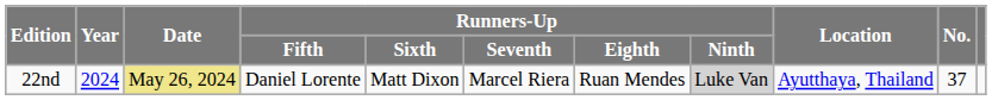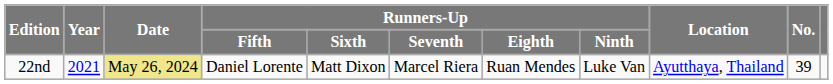 <table class="wikitable" style="font-size:65%; text-align:left;">
 <tr>
 <th rowspan="2" style="background-color:#787878;color:#FFFFFF;">Edition</th>
 <th rowspan="2" style="background-color:#787878;color:#FFFFFF;">Year</th>
 <th rowspan="2" style="background-color:#787878;color:#FFFFFF;">Date</th>
 <th colspan="5" style="background-color:#787878;color:#FFFFFF;">Runners-Up</th>
 <th rowspan="2" style="background-color:#787878;color:#FFFFFF;">Location</th>
 <th rowspan="2" style="background-color:#787878;color:#FFFFFF;">No.</th>
 <th rowspan="2" style="background-color:#787878;color:#FFFFFF;"></th>
 </tr>
 <tr>
 <th style="background-color:#787878;color:#FFFFFF;"><strong>Fifth</strong></th>
 <th style="background-color:#787878;color:#FFFFFF;"><strong>Sixth</strong></th>
 <th style="background-color:#787878;color:#FFFFFF;">Seventh</th>
 <th style="background-color:#787878;color:#FFFFFF;">Eighth</th>
 <th style="background-color:#787878;color:#FFFFFF;">Ninth</th>
 </tr>
 <tr style="text-align:center;">
 <td>22nd</td>
-<td><a href='#'>2024</a></td>
+<td><a href='#'>2021</a></td>
 <td style="background: khaki;">May 26, 2024</td>
 <td>Daniel Lorente<br></td>
 <td>Matt Dixon<br></td>
 <td>Marcel Riera<br></td>
 <td>Ruan Mendes<br></td>
-<td style="background: lightgrey;">Luke Van<br></td>
+<td>Luke Van<br></td>
 <td><a href='#'>Ayutthaya</a>, <a href='#'>Thailand</a></td>
-<td>37</td>
+<td>39</td>
 <td></td>
 </tr>
 </table>
